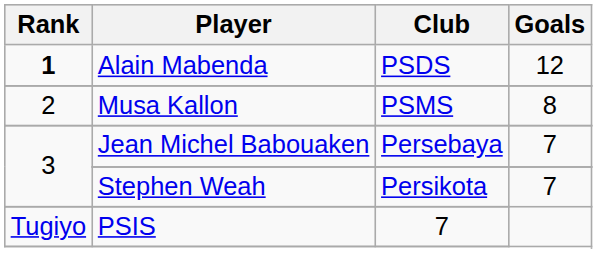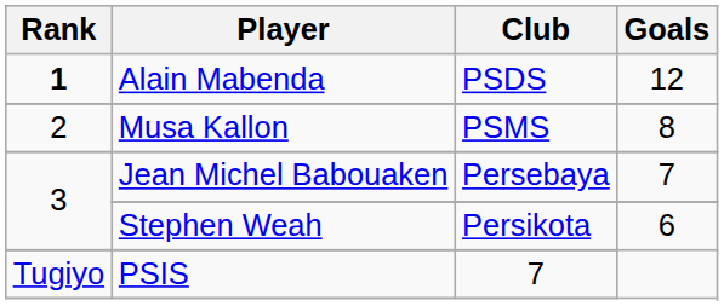 <table class="wikitable" style="text-align:center">
 <tr>
 <th>Rank</th>
 <th>Player</th>
 <th>Club</th>
 <th>Goals</th>
 </tr>
 <tr>
 <td align="center"><strong>1</strong></td>
 <td align="left"> <a href='#'>Alain Mabenda</a></td>
 <td align="left"><a href='#'>PSDS</a></td>
 <td>12</td>
 </tr>
 <tr align="center">
 </tr>
 <tr>
 <td align="center">2</td>
 <td align="left"> <a href='#'>Musa Kallon</a></td>
 <td align="left"><a href='#'>PSMS</a></td>
 <td>8</td>
 </tr>
 <tr align="center">
 </tr>
 <tr>
 <td align="center" rowspan=3>3</td>
 <td align="left"> <a href='#'>Jean Michel Babouaken</a></td>
 <td align="left"><a href='#'>Persebaya</a></td>
 <td>7</td>
 </tr>
 <tr align="center">
 </tr>
 <tr>
 <td align="left"> <a href='#'>Stephen Weah</a></td>
 <td align="left"><a href='#'>Persikota</a></td>
-<td>7</td>
+<td>6</td>
 </tr>
 <tr align="center">
 </tr>
 <tr>
 <td align="left"> <a href='#'>Tugiyo</a></td>
 <td align="left"><a href='#'>PSIS</a></td>
 <td>7</td>
 </tr>
 <tr align="center">
 </tr>
 </table>
